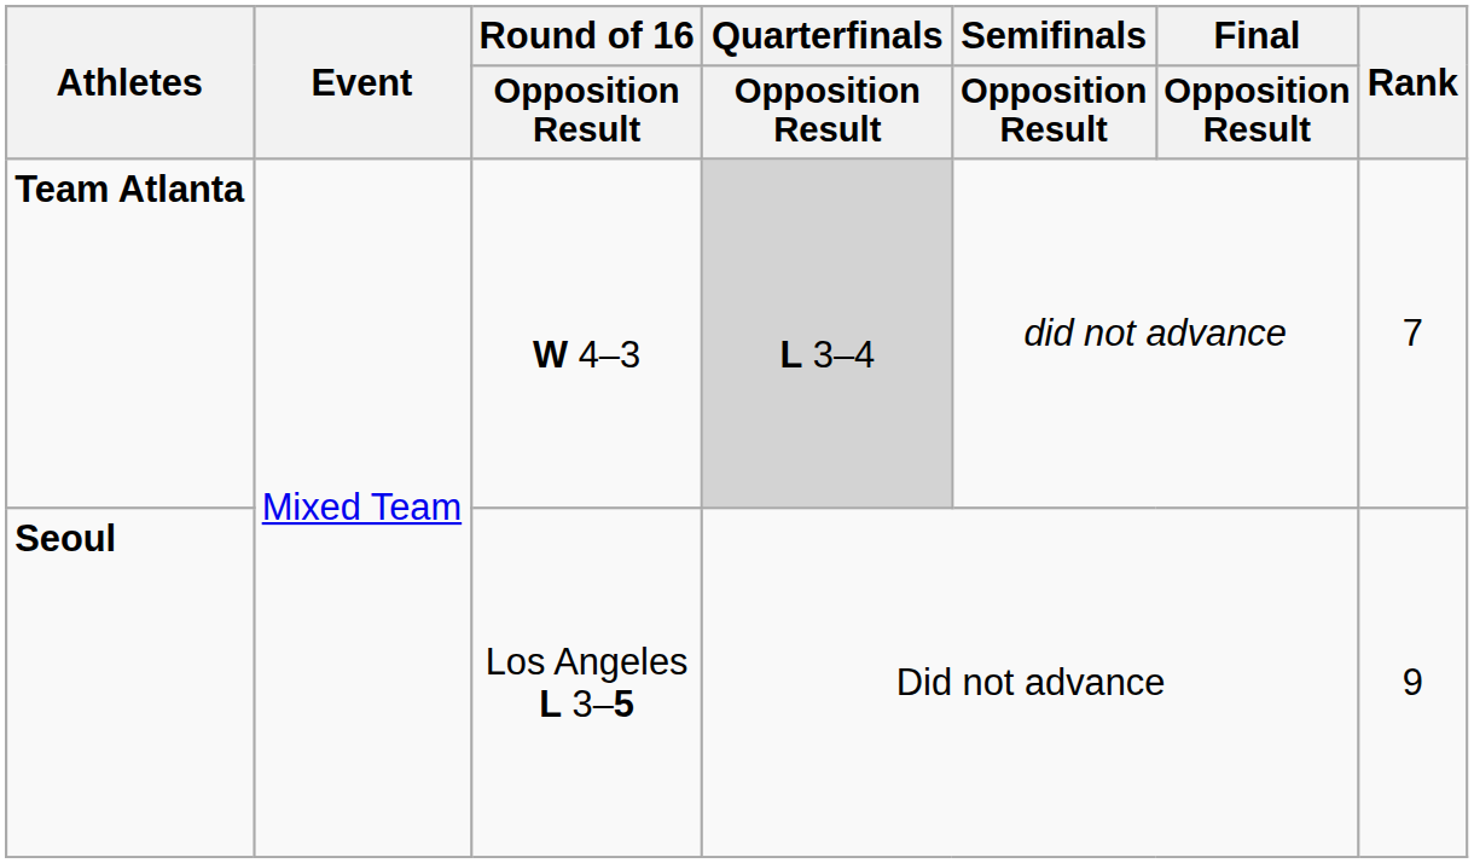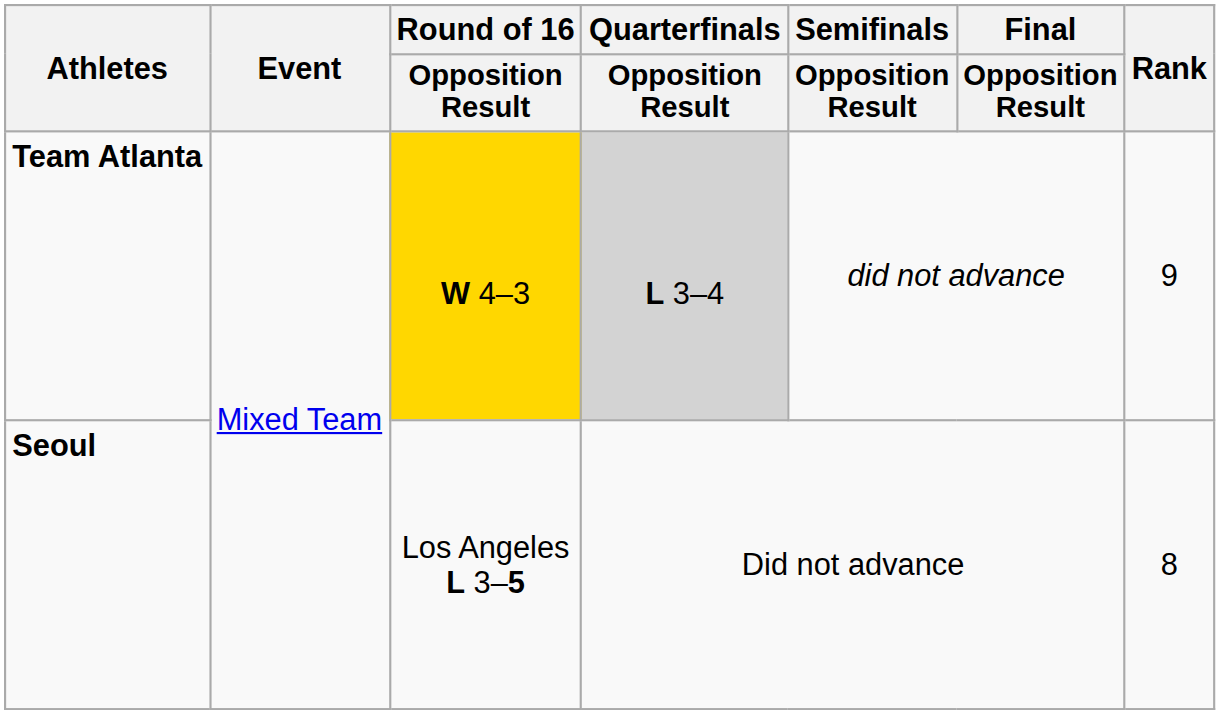 <table class="wikitable" style="font-size:90%">
 <tr>
 <th rowspan="2">Athletes</th>
 <th rowspan="2">Event</th>
 <th>Round of 16</th>
 <th>Quarterfinals</th>
 <th>Semifinals</th>
 <th>Final</th>
 <th rowspan=2>Rank</th>
 </tr>
 <tr style="font-size:95%">
 <th>Opposition<br>Result</th>
 <th>Opposition<br>Result</th>
 <th>Opposition<br>Result</th>
 <th>Opposition<br>Result</th>
 </tr>
 <tr align=center>
 <td align=left><strong>Team Atlanta</strong><br><br> <br><br><br><br><br><br></td>
 <td rowspan=2 align=left><a href='#'>Mixed Team</a></td>
-<td><br><strong>W</strong> 4–3</td>
+<td style="background: gold;"><br><strong>W</strong> 4–3</td>
 <td style="background: lightgrey;"><br><strong>L</strong> 3–4</td>
 <td Colspan=2><em>did not advance</em></td>
-<td>7</td>
+<td>9</td>
 </tr>
 <tr align="center">
 <td align=left><strong>Seoul</strong><br><br> <br><br><br><br><br><br></td>
 <td>Los Angeles <br> <strong>L</strong> 3–<strong>5</strong></td>
 <td colspan="3">Did not advance</td>
-<td>9</td>
+<td>8</td>
 </tr>
 </table>
